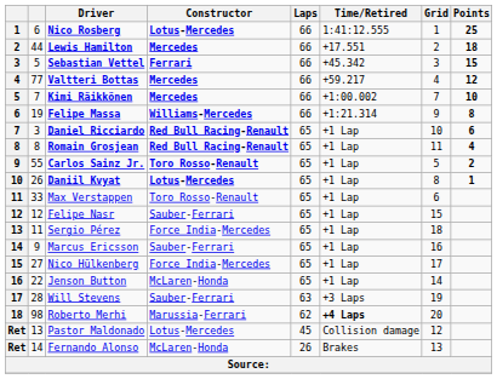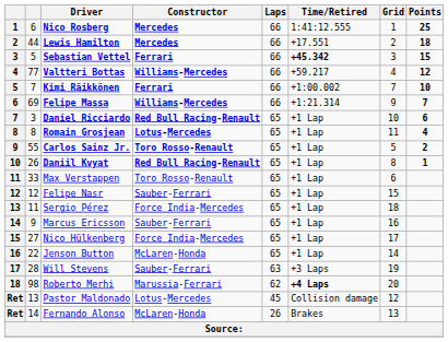 <table class="wikitable" style="font-size: 85%;">
 <tr>
 <th></th>
 <th></th>
 <th>Driver</th>
 <th>Constructor</th>
 <th>Laps</th>
 <th>Time/Retired</th>
 <th>Grid</th>
 <th>Points</th>
 </tr>
 <tr>
 <th>1</th>
 <td align="center">6</td>
 <td> <strong><a href='#'>Nico Rosberg</a></strong></td>
-<td><strong><a href='#'>Lotus</a>-<a href='#'>Mercedes</a></strong></td>
+<td><strong><a href='#'>Mercedes</a></strong></td>
 <td align="center">66</td>
 <td>1:41:12.555</td>
 <td align="center">1</td>
 <td align="center"><strong>25</strong></td>
 </tr>
 <tr>
 <th>2</th>
 <td align="center">44</td>
 <td> <strong><a href='#'>Lewis Hamilton</a></strong></td>
 <td><strong><a href='#'>Mercedes</a></strong></td>
 <td align="center">66</td>
 <td>+17.551</td>
 <td align="center">2</td>
 <td align="center"><strong>18</strong></td>
 </tr>
 <tr>
 <th>3</th>
 <td align="center">5</td>
 <td> <strong><a href='#'>Sebastian Vettel</a></strong></td>
 <td><strong><a href='#'>Ferrari</a></strong></td>
 <td align="center">66</td>
-<td>+45.342</td>
+<td><strong>+45.342</strong></td>
 <td align="center">3</td>
 <td align="center"><strong>15</strong></td>
 </tr>
 <tr>
 <th>4</th>
 <td align="center">77</td>
 <td> <strong><a href='#'>Valtteri Bottas</a></strong></td>
-<td><strong><a href='#'>Mercedes</a></strong></td>
+<td><strong><a href='#'>Williams</a>-<a href='#'>Mercedes</a></strong></td>
 <td align="center">66</td>
 <td>+59.217</td>
 <td align="center">4</td>
 <td align="center"><strong>12</strong></td>
 </tr>
 <tr>
 <th>5</th>
 <td align="center">7</td>
 <td> <strong><a href='#'>Kimi Räikkönen</a></strong></td>
-<td><strong><a href='#'>Mercedes</a></strong></td>
+<td><strong><a href='#'>Ferrari</a></strong></td>
 <td align="center">66</td>
 <td>+1:00.002</td>
 <td align="center">7</td>
 <td align="center"><strong>10</strong></td>
 </tr>
 <tr>
 <th>6</th>
-<td align="center">19</td>
+<td align="center">69</td>
 <td> <strong><a href='#'>Felipe Massa</a></strong></td>
 <td><strong><a href='#'>Williams</a>-<a href='#'>Mercedes</a></strong></td>
 <td align="center">66</td>
 <td>+1:21.314</td>
 <td align="center">9</td>
-<td align="center"><strong>8</strong></td>
+<td align="center"><strong>7</strong></td>
 </tr>
 <tr>
 <th>7</th>
 <td align="center">3</td>
 <td> <strong><a href='#'>Daniel Ricciardo</a></strong></td>
 <td><strong><a href='#'>Red Bull Racing</a>-<a href='#'>Renault</a></strong></td>
 <td align="center">65</td>
 <td>+1 Lap</td>
 <td align="center">10</td>
 <td align="center"><strong>6</strong></td>
 </tr>
 <tr>
 <th>8</th>
 <td align="center">8</td>
 <td> <strong><a href='#'>Romain Grosjean</a></strong></td>
-<td><strong><a href='#'>Red Bull Racing</a>-<a href='#'>Renault</a></strong></td>
+<td><strong><a href='#'>Lotus</a>-<a href='#'>Mercedes</a></strong></td>
 <td align="center">65</td>
 <td>+1 Lap</td>
 <td align="center">11</td>
 <td align="center"><strong>4</strong></td>
 </tr>
 <tr>
 <th>9</th>
 <td align="center">55</td>
 <td> <strong><a href='#'>Carlos Sainz Jr.</a></strong></td>
 <td><strong><a href='#'>Toro Rosso</a>-<a href='#'>Renault</a></strong></td>
 <td align="center">65</td>
 <td>+1 Lap</td>
 <td align="center">5</td>
 <td align="center"><strong>2</strong></td>
 </tr>
 <tr>
 <th>10</th>
 <td align="center">26</td>
 <td> <strong><a href='#'>Daniil Kvyat</a></strong></td>
-<td><strong><a href='#'>Lotus</a>-<a href='#'>Mercedes</a></strong></td>
+<td><strong><a href='#'>Red Bull Racing</a>-<a href='#'>Renault</a></strong></td>
 <td align="center">65</td>
 <td>+1 Lap</td>
 <td align="center">8</td>
 <td align="center"><strong>1</strong></td>
 </tr>
 <tr>
 <th>11</th>
 <td align="center">33</td>
 <td> <a href='#'>Max Verstappen</a></td>
 <td><a href='#'>Toro Rosso</a>-<a href='#'>Renault</a></td>
 <td align="center">65</td>
 <td>+1 Lap</td>
 <td align="center">6</td>
 <td></td>
 </tr>
 <tr>
 <th>12</th>
 <td align="center">12</td>
 <td> <a href='#'>Felipe Nasr</a></td>
 <td><a href='#'>Sauber</a>-<a href='#'>Ferrari</a></td>
 <td align="center">65</td>
 <td>+1 Lap</td>
 <td align="center">15</td>
 <td></td>
 </tr>
 <tr>
 <th>13</th>
 <td align="center">11</td>
 <td> <a href='#'>Sergio Pérez</a></td>
 <td><a href='#'>Force India</a>-<a href='#'>Mercedes</a></td>
 <td align="center">65</td>
 <td>+1 Lap</td>
 <td align="center">18</td>
 <td></td>
 </tr>
 <tr>
 <th>14</th>
 <td align="center">9</td>
 <td> <a href='#'>Marcus Ericsson</a></td>
 <td><a href='#'>Sauber</a>-<a href='#'>Ferrari</a></td>
 <td align="center">65</td>
 <td>+1 Lap</td>
 <td align="center">16</td>
 <td></td>
 </tr>
 <tr>
 <th>15</th>
 <td align="center">27</td>
 <td> <a href='#'>Nico Hülkenberg</a></td>
 <td><a href='#'>Force India</a>-<a href='#'>Mercedes</a></td>
 <td align="center">65</td>
 <td>+1 Lap</td>
 <td align="center">17</td>
 <td></td>
 </tr>
 <tr>
 <th>16</th>
 <td align="center">22</td>
 <td> <a href='#'>Jenson Button</a></td>
 <td><a href='#'>McLaren</a>-<a href='#'>Honda</a></td>
 <td align="center">65</td>
 <td>+1 Lap</td>
 <td align="center">14</td>
 <td></td>
 </tr>
 <tr>
 <th>17</th>
 <td align="center">28</td>
 <td> <a href='#'>Will Stevens</a></td>
 <td><a href='#'>Sauber</a>-<a href='#'>Ferrari</a></td>
 <td align="center">63</td>
 <td>+3 Laps</td>
 <td align="center">19</td>
 <td></td>
 </tr>
 <tr>
 <th>18</th>
 <td align="center">98</td>
 <td> <a href='#'>Roberto Merhi</a></td>
 <td><a href='#'>Marussia</a>-<a href='#'>Ferrari</a></td>
 <td align="center">62</td>
 <td><strong>+4 Laps</strong></td>
 <td align="center">20</td>
 <td></td>
 </tr>
 <tr>
 <th>Ret</th>
 <td align="center">13</td>
 <td> <a href='#'>Pastor Maldonado</a></td>
 <td><a href='#'>Lotus</a>-<a href='#'>Mercedes</a></td>
 <td align="center">45</td>
 <td>Collision damage</td>
 <td align="center">12</td>
 <td></td>
 </tr>
 <tr>
 <th>Ret</th>
 <td align="center">14</td>
 <td> <a href='#'>Fernando Alonso</a></td>
 <td><a href='#'>McLaren</a>-<a href='#'>Honda</a></td>
 <td align="center">26</td>
 <td>Brakes</td>
 <td align="center">13</td>
 <td></td>
 </tr>
 <tr>
 <th colspan=8>Source:</th>
 </tr>
 <tr>
 </tr>
 </table>
